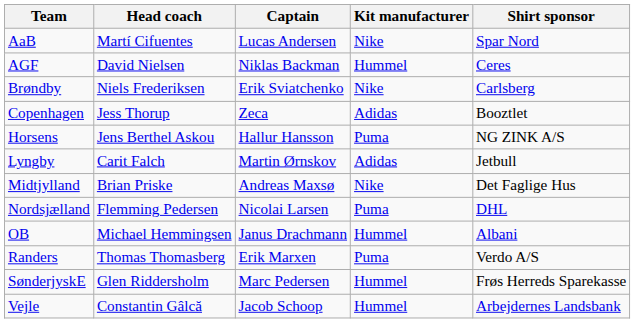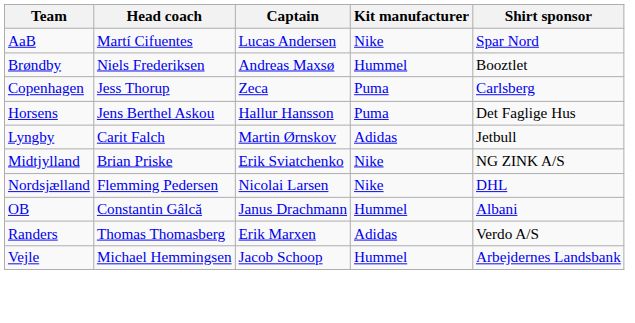 <table class="wikitable sortable" style="text-align: left;">
 <tr>
 <th>Team</th>
 <th>Head coach</th>
 <th>Captain</th>
 <th>Kit manufacturer</th>
 <th>Shirt sponsor</th>
 </tr>
 <tr>
 <td><a href='#'>AaB</a></td>
 <td> <a href='#'>Martí Cifuentes</a></td>
 <td> <a href='#'>Lucas Andersen</a></td>
 <td><a href='#'>Nike</a></td>
 <td><a href='#'>Spar Nord</a></td>
 </tr>
 <tr>
-<td><a href='#'>AGF</a></td>
-<td> <a href='#'>David Nielsen</a></td>
-<td> <a href='#'>Niklas Backman</a></td>
-<td><a href='#'>Hummel</a></td>
-<td><a href='#'>Ceres</a></td>
-</tr>
-<tr>
 <td><a href='#'>Brøndby</a></td>
 <td> <a href='#'>Niels Frederiksen</a></td>
-<td> <a href='#'>Erik Sviatchenko</a></td>
-<td><a href='#'>Nike</a></td>
-<td><a href='#'>Carlsberg</a></td>
+<td> <a href='#'>Andreas Maxsø</a></td>
+<td><a href='#'>Hummel</a></td>
+<td>Booztlet</td>
 </tr>
 <tr>
 <td><a href='#'>Copenhagen</a></td>
 <td> <a href='#'>Jess Thorup</a></td>
 <td> <a href='#'>Zeca</a></td>
-<td><a href='#'>Adidas</a></td>
-<td>Booztlet</td>
+<td><a href='#'>Puma</a></td>
+<td><a href='#'>Carlsberg</a></td>
 </tr>
 <tr>
 <td><a href='#'>Horsens</a></td>
 <td> <a href='#'>Jens Berthel Askou</a></td>
 <td> <a href='#'>Hallur Hansson</a></td>
 <td><a href='#'>Puma</a></td>
-<td>NG ZINK A/S</td>
+<td>Det Faglige Hus</td>
 </tr>
 <tr>
 <td><a href='#'>Lyngby</a></td>
 <td> <a href='#'>Carit Falch</a></td>
 <td> <a href='#'>Martin Ørnskov</a></td>
 <td><a href='#'>Adidas</a></td>
 <td>Jetbull</td>
 </tr>
 <tr>
 <td><a href='#'>Midtjylland</a></td>
 <td> <a href='#'>Brian Priske</a></td>
-<td> <a href='#'>Andreas Maxsø</a></td>
+<td> <a href='#'>Erik Sviatchenko</a></td>
 <td><a href='#'>Nike</a></td>
-<td>Det Faglige Hus</td>
+<td>NG ZINK A/S</td>
 </tr>
 <tr>
 <td><a href='#'>Nordsjælland</a></td>
 <td> <a href='#'>Flemming Pedersen</a></td>
 <td> <a href='#'>Nicolai Larsen</a></td>
-<td><a href='#'>Puma</a></td>
+<td><a href='#'>Nike</a></td>
 <td><a href='#'>DHL</a></td>
 </tr>
 <tr>
 <td><a href='#'>OB</a></td>
-<td> <a href='#'>Michael Hemmingsen</a></td>
+<td> <a href='#'>Constantin Gâlcă</a></td>
 <td> <a href='#'>Janus Drachmann</a></td>
 <td><a href='#'>Hummel</a></td>
 <td><a href='#'>Albani</a></td>
 </tr>
 <tr>
 <td><a href='#'>Randers</a></td>
 <td> <a href='#'>Thomas Thomasberg</a></td>
 <td> <a href='#'>Erik Marxen</a></td>
-<td><a href='#'>Puma</a></td>
+<td><a href='#'>Adidas</a></td>
 <td>Verdo A/S</td>
 </tr>
 <tr>
-<td><a href='#'>SønderjyskE</a></td>
-<td> <a href='#'>Glen Riddersholm</a></td>
-<td> <a href='#'>Marc Pedersen</a></td>
-<td><a href='#'>Hummel</a></td>
-<td>Frøs Herreds Sparekasse</td>
-</tr>
-<tr>
 <td><a href='#'>Vejle</a></td>
-<td> <a href='#'>Constantin Gâlcă</a></td>
+<td> <a href='#'>Michael Hemmingsen</a></td>
 <td> <a href='#'>Jacob Schoop</a></td>
 <td><a href='#'>Hummel</a></td>
 <td><a href='#'>Arbejdernes Landsbank</a></td>
 </tr>
 </table>
